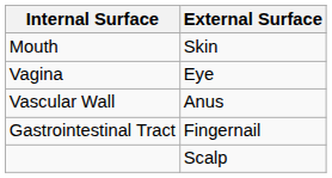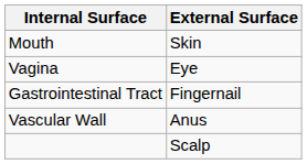 <table class="wikitable">
 <tr>
 <th>Internal Surface</th>
 <th>External Surface</th>
 </tr>
 <tr>
 <td>Mouth</td>
 <td>Skin</td>
 </tr>
 <tr>
 <td>Vagina</td>
 <td>Eye</td>
 </tr>
 <tr>
+<td>Gastrointestinal Tract</td>
+<td>Fingernail</td>
+</tr>
+<tr>
 <td>Vascular Wall</td>
 <td>Anus</td>
-</tr>
-<tr>
-<td>Gastrointestinal Tract</td>
-<td>Fingernail</td>
 </tr>
 <tr>
 <td></td>
 <td>Scalp</td>
 </tr>
 </table>
